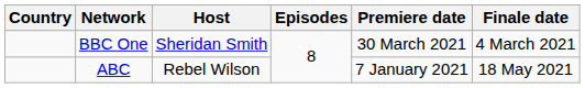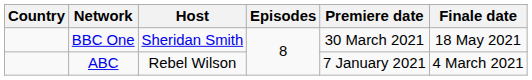 <table class="wikitable" style="text-align:center">
 <tr>
 <th>Country</th>
 <th>Network</th>
 <th>Host</th>
 <th>Episodes</th>
 <th>Premiere date</th>
 <th>Finale date</th>
 </tr>
 <tr>
 <td></td>
 <td><a href='#'>BBC One</a></td>
 <td><a href='#'>Sheridan Smith</a></td>
 <td rowspan=2>8</td>
 <td>30 March 2021</td>
-<td>4 March 2021</td>
+<td>18 May 2021</td>
 </tr>
 <tr>
 <td></td>
 <td><a href='#'>ABC</a></td>
 <td>Rebel Wilson</td>
 <td>7 January 2021</td>
-<td>18 May 2021</td>
+<td>4 March 2021</td>
 </tr>
 </table>
